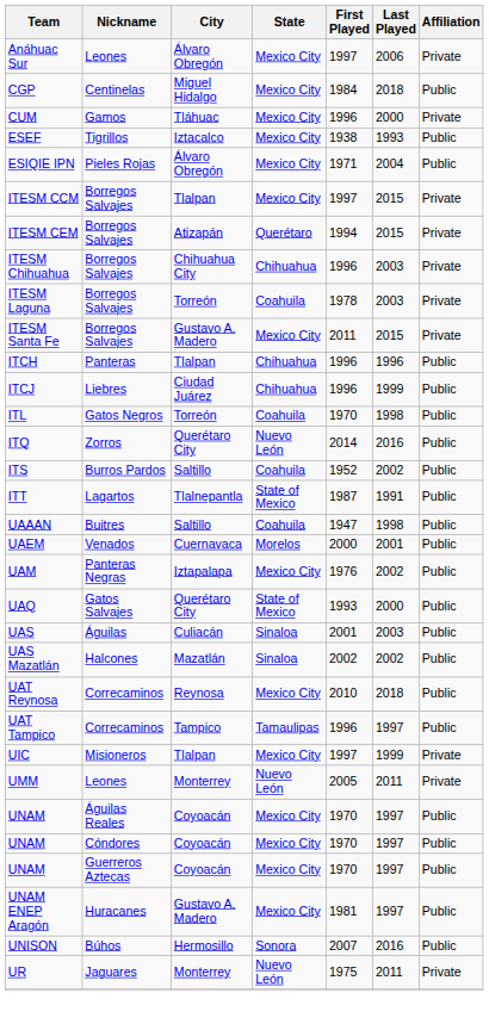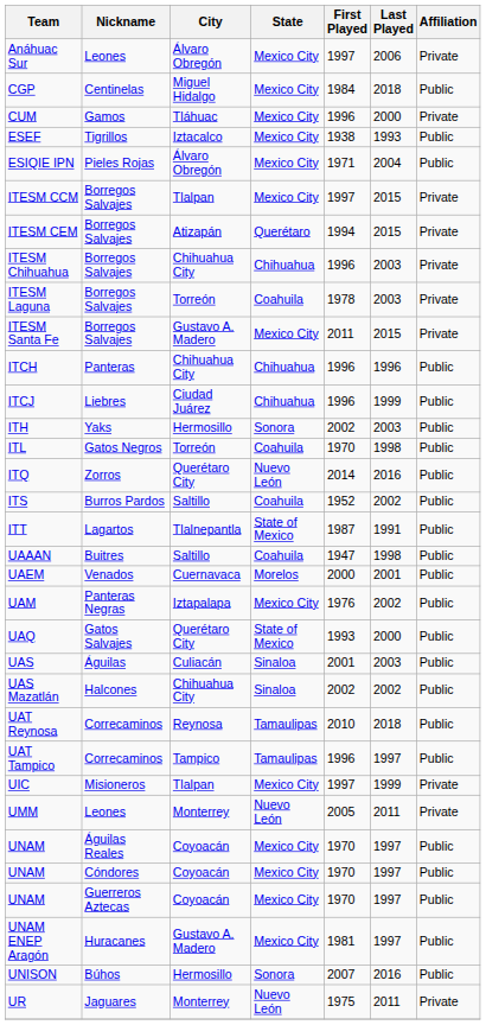 <table class="wikitable sortable">
 <tr>
 <th>Team</th>
 <th>Nickname</th>
 <th>City</th>
 <th>State</th>
 <th>First<br>Played</th>
 <th>Last<br>Played</th>
 <th>Affiliation</th>
 </tr>
 <tr>
 <td><a href='#'>Anáhuac Sur</a></td>
 <td><a href='#'>Leones</a></td>
 <td><a href='#'>Álvaro Obregón</a></td>
 <td><a href='#'>Mexico City</a></td>
 <td>1997</td>
 <td>2006</td>
 <td>Private</td>
 </tr>
 <tr>
 <td><a href='#'>CGP</a></td>
 <td><a href='#'>Centinelas</a></td>
 <td><a href='#'>Miguel Hidalgo</a></td>
 <td><a href='#'>Mexico City</a></td>
 <td>1984</td>
 <td>2018</td>
 <td>Public</td>
 </tr>
 <tr>
 <td><a href='#'>CUM</a></td>
 <td><a href='#'>Gamos</a></td>
 <td><a href='#'>Tláhuac</a></td>
 <td><a href='#'>Mexico City</a></td>
 <td>1996</td>
 <td>2000</td>
 <td>Private</td>
 </tr>
 <tr>
 <td><a href='#'>ESEF</a></td>
 <td><a href='#'>Tigrillos</a></td>
 <td><a href='#'>Iztacalco</a></td>
 <td><a href='#'>Mexico City</a></td>
 <td>1938</td>
 <td>1993</td>
 <td>Public</td>
 </tr>
 <tr>
 <td><a href='#'>ESIQIE IPN</a></td>
 <td><a href='#'>Pieles Rojas</a></td>
 <td><a href='#'>Álvaro Obregón</a></td>
 <td><a href='#'>Mexico City</a></td>
 <td>1971</td>
 <td>2004</td>
 <td>Public</td>
 </tr>
 <tr>
 <td><a href='#'>ITESM CCM</a></td>
 <td><a href='#'>Borregos Salvajes</a></td>
 <td><a href='#'>Tlalpan</a></td>
 <td><a href='#'>Mexico City</a></td>
 <td>1997</td>
 <td>2015</td>
 <td>Private</td>
 </tr>
 <tr>
 <td><a href='#'>ITESM CEM</a></td>
 <td><a href='#'>Borregos Salvajes</a></td>
 <td><a href='#'>Atizapán</a></td>
 <td><a href='#'>Querétaro</a></td>
 <td>1994</td>
 <td>2015</td>
 <td>Private</td>
 </tr>
 <tr>
 <td><a href='#'>ITESM Chihuahua</a></td>
 <td><a href='#'>Borregos Salvajes</a></td>
 <td><a href='#'>Chihuahua City</a></td>
 <td><a href='#'>Chihuahua</a></td>
 <td>1996</td>
 <td>2003</td>
 <td>Private</td>
 </tr>
 <tr>
 <td><a href='#'>ITESM Laguna</a></td>
 <td><a href='#'>Borregos Salvajes</a></td>
 <td><a href='#'>Torreón</a></td>
 <td><a href='#'>Coahuila</a></td>
 <td>1978</td>
 <td>2003</td>
 <td>Private</td>
 </tr>
 <tr>
 <td><a href='#'>ITESM Santa Fe</a></td>
 <td><a href='#'>Borregos Salvajes</a></td>
 <td><a href='#'>Gustavo A. Madero</a></td>
 <td><a href='#'>Mexico City</a></td>
 <td>2011</td>
 <td>2015</td>
 <td>Private</td>
 </tr>
 <tr>
 <td><a href='#'>ITCH</a></td>
 <td><a href='#'>Panteras</a></td>
-<td><a href='#'>Tlalpan</a></td>
+<td><a href='#'>Chihuahua City</a></td>
 <td><a href='#'>Chihuahua</a></td>
 <td>1996</td>
 <td>1996</td>
 <td>Public</td>
 </tr>
 <tr>
 <td><a href='#'>ITCJ</a></td>
 <td><a href='#'>Liebres</a></td>
 <td><a href='#'>Ciudad Juárez</a></td>
 <td><a href='#'>Chihuahua</a></td>
 <td>1996</td>
 <td>1999</td>
+<td>Public</td>
+</tr>
+<tr>
+<td><a href='#'>ITH</a></td>
+<td><a href='#'>Yaks</a></td>
+<td><a href='#'>Hermosillo</a></td>
+<td><a href='#'>Sonora</a></td>
+<td>2002</td>
+<td>2003</td>
 <td>Public</td>
 </tr>
 <tr>
 <td><a href='#'>ITL</a></td>
 <td><a href='#'>Gatos Negros</a></td>
 <td><a href='#'>Torreón</a></td>
 <td><a href='#'>Coahuila</a></td>
 <td>1970</td>
 <td>1998</td>
 <td>Public</td>
 </tr>
 <tr>
 <td><a href='#'>ITQ</a></td>
 <td><a href='#'>Zorros</a></td>
 <td><a href='#'>Querétaro City</a></td>
 <td><a href='#'>Nuevo León</a></td>
 <td>2014</td>
 <td>2016</td>
 <td>Public</td>
 </tr>
 <tr>
 <td><a href='#'>ITS</a></td>
 <td><a href='#'>Burros Pardos</a></td>
 <td><a href='#'>Saltillo</a></td>
 <td><a href='#'>Coahuila</a></td>
 <td>1952</td>
 <td>2002</td>
 <td>Public</td>
 </tr>
 <tr>
 <td><a href='#'>ITT</a></td>
 <td><a href='#'>Lagartos</a></td>
 <td><a href='#'>Tlalnepantla</a></td>
 <td><a href='#'>State of Mexico</a></td>
 <td>1987</td>
 <td>1991</td>
 <td>Public</td>
 </tr>
 <tr>
 <td><a href='#'>UAAAN</a></td>
 <td><a href='#'>Buitres</a></td>
 <td><a href='#'>Saltillo</a></td>
 <td><a href='#'>Coahuila</a></td>
 <td>1947</td>
 <td>1998</td>
 <td>Public</td>
 </tr>
 <tr>
 <td><a href='#'>UAEM</a></td>
 <td><a href='#'>Venados</a></td>
 <td><a href='#'>Cuernavaca</a></td>
 <td><a href='#'>Morelos</a></td>
 <td>2000</td>
 <td>2001</td>
 <td>Public</td>
 </tr>
 <tr>
 <td><a href='#'>UAM</a></td>
 <td><a href='#'>Panteras Negras</a></td>
 <td><a href='#'>Iztapalapa</a></td>
 <td><a href='#'>Mexico City</a></td>
 <td>1976</td>
 <td>2002</td>
 <td>Public</td>
 </tr>
 <tr>
 <td><a href='#'>UAQ</a></td>
 <td><a href='#'>Gatos Salvajes</a></td>
 <td><a href='#'>Querétaro City</a></td>
 <td><a href='#'>State of Mexico</a></td>
 <td>1993</td>
 <td>2000</td>
 <td>Public</td>
 </tr>
 <tr>
 <td><a href='#'>UAS</a></td>
 <td><a href='#'>Águilas</a></td>
 <td><a href='#'>Culiacán</a></td>
 <td><a href='#'>Sinaloa</a></td>
 <td>2001</td>
 <td>2003</td>
 <td>Public</td>
 </tr>
 <tr>
 <td><a href='#'>UAS Mazatlán</a></td>
 <td><a href='#'>Halcones</a></td>
-<td><a href='#'>Mazatlán</a></td>
+<td><a href='#'>Chihuahua City</a></td>
 <td><a href='#'>Sinaloa</a></td>
 <td>2002</td>
 <td>2002</td>
 <td>Public</td>
 </tr>
 <tr>
 <td><a href='#'>UAT Reynosa</a></td>
 <td><a href='#'>Correcaminos</a></td>
 <td><a href='#'>Reynosa</a></td>
-<td><a href='#'>Mexico City</a></td>
+<td><a href='#'>Tamaulipas</a></td>
 <td>2010</td>
 <td>2018</td>
 <td>Public</td>
 </tr>
 <tr>
 <td><a href='#'>UAT Tampico</a></td>
 <td><a href='#'>Correcaminos</a></td>
 <td><a href='#'>Tampico</a></td>
 <td><a href='#'>Tamaulipas</a></td>
 <td>1996</td>
 <td>1997</td>
 <td>Public</td>
 </tr>
 <tr>
 <td><a href='#'>UIC</a></td>
 <td><a href='#'>Misioneros</a></td>
 <td><a href='#'>Tlalpan</a></td>
 <td><a href='#'>Mexico City</a></td>
 <td>1997</td>
 <td>1999</td>
 <td>Private</td>
 </tr>
 <tr>
 <td><a href='#'>UMM</a></td>
 <td><a href='#'>Leones</a></td>
 <td><a href='#'>Monterrey</a></td>
 <td><a href='#'>Nuevo León</a></td>
 <td>2005</td>
 <td>2011</td>
 <td>Private</td>
 </tr>
 <tr>
 <td><a href='#'>UNAM</a></td>
 <td><a href='#'>Águilas Reales</a></td>
 <td><a href='#'>Coyoacán</a></td>
 <td><a href='#'>Mexico City</a></td>
 <td>1970</td>
 <td>1997</td>
 <td>Public</td>
 </tr>
 <tr>
 <td><a href='#'>UNAM</a></td>
 <td><a href='#'>Cóndores</a></td>
 <td><a href='#'>Coyoacán</a></td>
 <td><a href='#'>Mexico City</a></td>
 <td>1970</td>
 <td>1997</td>
 <td>Public</td>
 </tr>
 <tr>
 <td><a href='#'>UNAM</a></td>
 <td><a href='#'>Guerreros Aztecas</a></td>
 <td><a href='#'>Coyoacán</a></td>
 <td><a href='#'>Mexico City</a></td>
 <td>1970</td>
 <td>1997</td>
 <td>Public</td>
 </tr>
 <tr>
 <td><a href='#'>UNAM ENEP Aragón</a></td>
 <td><a href='#'>Huracanes</a></td>
 <td><a href='#'>Gustavo A. Madero</a></td>
 <td><a href='#'>Mexico City</a></td>
 <td>1981</td>
 <td>1997</td>
 <td>Public</td>
 </tr>
 <tr>
 <td><a href='#'>UNISON</a></td>
 <td><a href='#'>Búhos</a></td>
 <td><a href='#'>Hermosillo</a></td>
 <td><a href='#'>Sonora</a></td>
 <td>2007</td>
 <td>2016</td>
 <td>Public</td>
 </tr>
 <tr>
 <td><a href='#'>UR</a></td>
 <td><a href='#'>Jaguares</a></td>
 <td><a href='#'>Monterrey</a></td>
 <td><a href='#'>Nuevo León</a></td>
 <td>1975</td>
 <td>2011</td>
 <td>Private</td>
 </tr>
 <tr>
 </tr>
 </table>
